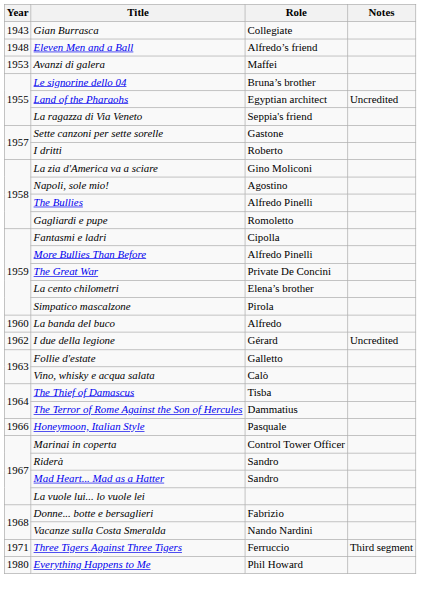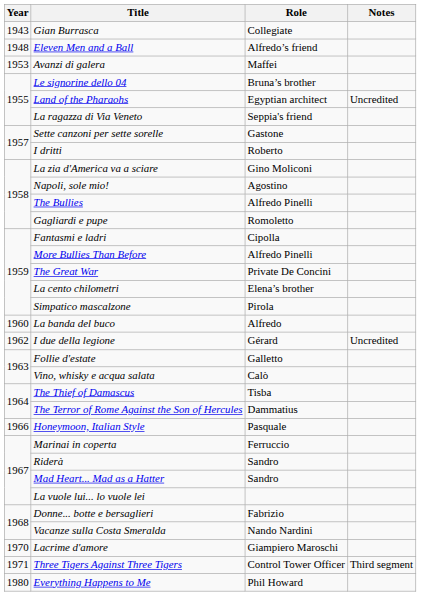 <table class="wikitable plainrowheaders sortable">
 <tr>
 <th scope="col">Year</th>
 <th scope="col">Title</th>
 <th scope="col">Role</th>
 <th scope="col">Notes</th>
 </tr>
 <tr>
 <td>1943</td>
 <td><em>Gian Burrasca</em></td>
 <td>Collegiate</td>
 <td></td>
 </tr>
 <tr>
 <td>1948</td>
 <td><em><a href='#'>Eleven Men and a Ball</a></em></td>
 <td>Alfredo’s friend</td>
 <td></td>
 </tr>
 <tr>
 <td>1953</td>
 <td><em>Avanzi di galera</em></td>
 <td>Maffei</td>
 <td></td>
 </tr>
 <tr>
 <td rowspan=3>1955</td>
 <td><em><a href='#'>Le signorine dello 04</a></em></td>
 <td>Bruna’s brother</td>
 <td></td>
 </tr>
 <tr>
 <td><em><a href='#'>Land of the Pharaohs</a></em></td>
 <td>Egyptian architect</td>
 <td>Uncredited</td>
 </tr>
 <tr>
 <td><em>La ragazza di Via Veneto</em></td>
 <td>Seppia's friend</td>
 <td></td>
 </tr>
 <tr>
 <td rowspan=2>1957</td>
 <td><em>Sette canzoni per sette sorelle</em></td>
 <td>Gastone</td>
 <td></td>
 </tr>
 <tr>
 <td><em>I dritti</em></td>
 <td>Roberto</td>
 <td></td>
 </tr>
 <tr>
 <td rowspan=4>1958</td>
 <td><em>La zia d'America va a sciare</em></td>
 <td>Gino Moliconi</td>
 <td></td>
 </tr>
 <tr>
 <td><em>Napoli, sole mio!</em></td>
 <td>Agostino</td>
 <td></td>
 </tr>
 <tr>
 <td><em><a href='#'>The Bullies</a></em></td>
 <td>Alfredo Pinelli</td>
 <td></td>
 </tr>
 <tr>
 <td><em>Gagliardi e pupe</em></td>
 <td>Romoletto</td>
 <td></td>
 </tr>
 <tr>
 <td rowspan=5>1959</td>
 <td><em>Fantasmi e ladri</em></td>
 <td>Cipolla</td>
 <td></td>
 </tr>
 <tr>
 <td><em><a href='#'>More Bullies Than Before</a></em></td>
 <td>Alfredo Pinelli</td>
 <td></td>
 </tr>
 <tr>
 <td><em><a href='#'>The Great War</a></em></td>
 <td>Private De Concini</td>
 <td></td>
 </tr>
 <tr>
 <td><em>La cento chilometri</em></td>
 <td>Elena’s brother</td>
 <td></td>
 </tr>
 <tr>
 <td><em>Simpatico mascalzone</em></td>
 <td>Pirola</td>
 <td></td>
 </tr>
 <tr>
 <td>1960</td>
 <td><em>La banda del buco</em></td>
 <td>Alfredo</td>
 <td></td>
 </tr>
 <tr>
 <td>1962</td>
 <td><em>I due della legione</em></td>
 <td>Gérard</td>
 <td>Uncredited</td>
 </tr>
 <tr>
 <td rowspan=2>1963</td>
 <td><em>Follie d'estate</em></td>
 <td>Galletto</td>
 <td></td>
 </tr>
 <tr>
 <td><em>Vino, whisky e acqua salata</em></td>
 <td>Calò</td>
 <td></td>
 </tr>
 <tr>
 <td rowspan=2>1964</td>
 <td><em><a href='#'>The Thief of Damascus</a></em></td>
 <td>Tisba</td>
 <td></td>
 </tr>
 <tr>
 <td><em><a href='#'>The Terror of Rome Against the Son of Hercules</a></em></td>
 <td>Dammatius</td>
 <td></td>
 </tr>
 <tr>
 <td>1966</td>
 <td><em><a href='#'>Honeymoon, Italian Style</a></em></td>
 <td>Pasquale</td>
 <td></td>
 </tr>
 <tr>
 <td rowspan=4>1967</td>
 <td><em>Marinai in coperta</em></td>
-<td>Control Tower Officer</td>
+<td>Ferruccio</td>
 <td></td>
 </tr>
 <tr>
 <td><em>Riderà</em></td>
 <td>Sandro</td>
 <td></td>
 </tr>
 <tr>
 <td><em><a href='#'>Mad Heart... Mad as a Hatter</a></em></td>
 <td>Sandro</td>
 <td></td>
 </tr>
 <tr>
 <td><em>La vuole lui... lo vuole lei</em></td>
 <td></td>
 <td></td>
 </tr>
 <tr>
 <td rowspan=2>1968</td>
 <td><em>Donne... botte e bersaglieri</em></td>
 <td>Fabrizio</td>
 <td></td>
 </tr>
 <tr>
 <td><em>Vacanze sulla Costa Smeralda</em></td>
 <td>Nando Nardini</td>
 <td></td>
 </tr>
 <tr>
+<td>1970</td>
+<td><em>Lacrime d'amore</em></td>
+<td>Giampiero Maroschi</td>
+<td></td>
+</tr>
+<tr>
 <td>1971</td>
 <td><em><a href='#'>Three Tigers Against Three Tigers</a></em></td>
-<td>Ferruccio</td>
+<td>Control Tower Officer</td>
 <td>Third segment</td>
 </tr>
 <tr>
 <td>1980</td>
 <td><em><a href='#'>Everything Happens to Me</a></em></td>
 <td>Phil Howard</td>
 <td></td>
 </tr>
 </table>
